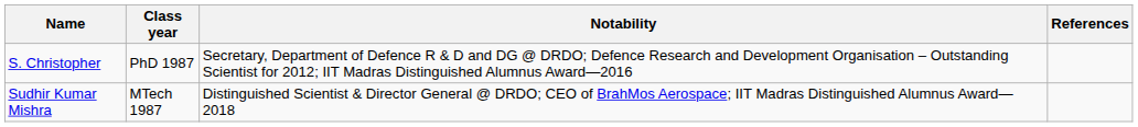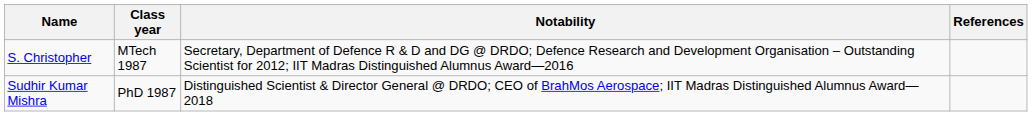 <table class="wikitable">
 <tr>
 <th>Name</th>
 <th>Class year</th>
 <th>Notability</th>
 <th>References</th>
 </tr>
 <tr>
 <td><a href='#'>S. Christopher</a></td>
-<td>PhD 1987</td>
+<td>MTech 1987</td>
 <td>Secretary, Department of Defence R & D and DG @ DRDO; Defence Research and Development Organisation – Outstanding Scientist for 2012; IIT Madras Distinguished Alumnus Award—2016</td>
 <td></td>
 </tr>
 <tr>
 <td><a href='#'>Sudhir Kumar Mishra</a></td>
-<td>MTech 1987</td>
+<td>PhD 1987</td>
 <td>Distinguished Scientist & Director General @ DRDO; CEO of <a href='#'>BrahMos Aerospace</a>; IIT Madras Distinguished Alumnus Award—2018</td>
 <td></td>
 </tr>
 </table>
